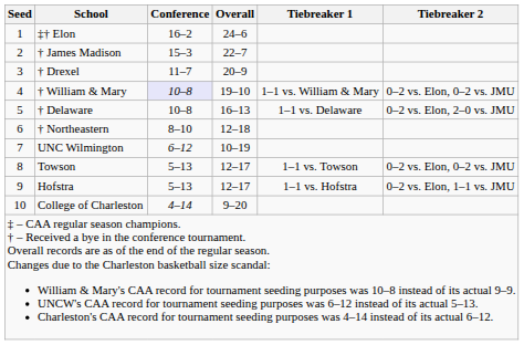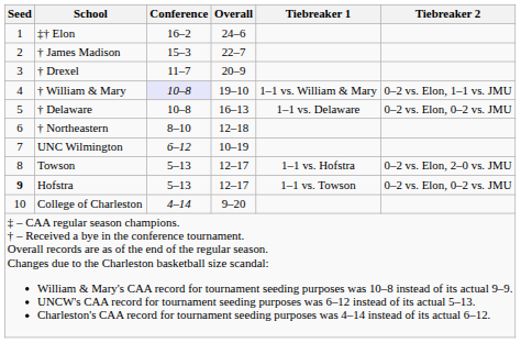 <table class="wikitable" style="white-space:nowrap; text-align:center">
 <tr>
 <th>Seed</th>
 <th>School</th>
 <th>Conference</th>
 <th>Overall</th>
 <th>Tiebreaker 1</th>
 <th>Tiebreaker 2</th>
 </tr>
 <tr>
 <td>1</td>
 <td align=left>‡† Elon</td>
 <td>16–2</td>
 <td>24–6</td>
 <td></td>
 <td></td>
 </tr>
 <tr>
 <td>2</td>
 <td align=left>† James Madison</td>
 <td>15–3</td>
 <td>22–7</td>
 <td></td>
 <td></td>
 </tr>
 <tr>
 <td>3</td>
 <td align=left>† Drexel</td>
 <td>11–7</td>
 <td>20–9</td>
 <td></td>
 <td></td>
 </tr>
 <tr>
 <td>4</td>
 <td align=left>† William & Mary</td>
 <td style="background: lavender;"><em>10–8</em></td>
 <td>19–10</td>
 <td>1–1 vs. William & Mary</td>
-<td>0–2 vs. Elon, 0–2 vs. JMU</td>
+<td>0–2 vs. Elon, 1–1 vs. JMU</td>
 </tr>
 <tr>
 <td>5</td>
 <td align=left>† Delaware</td>
 <td>10–8</td>
 <td>16–13</td>
 <td>1–1 vs. Delaware</td>
-<td>0–2 vs. Elon, 2–0 vs. JMU</td>
+<td>0–2 vs. Elon, 0–2 vs. JMU</td>
 </tr>
 <tr>
 <td>6</td>
 <td align=left>† Northeastern</td>
 <td>8–10</td>
 <td>12–18</td>
 <td></td>
 <td></td>
 </tr>
 <tr>
 <td>7</td>
 <td align=left>UNC Wilmington</td>
 <td><em>6–12</em></td>
 <td>10–19</td>
 <td></td>
 <td></td>
 </tr>
 <tr>
 <td>8</td>
 <td align=left>Towson</td>
 <td>5–13</td>
 <td>12–17</td>
-<td>1–1 vs. Towson</td>
-<td>0–2 vs. Elon, 0–2 vs. JMU</td>
+<td>1–1 vs. Hofstra</td>
+<td>0–2 vs. Elon, 2–0 vs. JMU</td>
 </tr>
 <tr>
-<td>9</td>
+<td><strong>9</strong></td>
 <td align=left>Hofstra</td>
 <td>5–13</td>
 <td>12–17</td>
-<td>1–1 vs. Hofstra</td>
-<td>0–2 vs. Elon, 1–1 vs. JMU</td>
+<td>1–1 vs. Towson</td>
+<td>0–2 vs. Elon, 0–2 vs. JMU</td>
 </tr>
 <tr>
 <td>10</td>
 <td align=left>College of Charleston</td>
 <td><em>4–14</em></td>
 <td>9–20</td>
 <td></td>
 <td></td>
 </tr>
 <tr>
 <td colspan=6 align=left>‡ – CAA regular season champions.<br>† – Received a bye in the conference tournament.<br>Overall records are as of the end of the regular season.<br>Changes due to the Charleston basketball size scandal:<br><ul><li>William & Mary's CAA record for tournament seeding purposes was 10–8 instead of its actual 9–9.</li><li>UNCW's CAA record for tournament seeding purposes was 6–12 instead of its actual 5–13.</li><li>Charleston's CAA record for tournament seeding purposes was 4–14 instead of its actual 6–12.</li></ul></td>
 </tr>
 </table>
